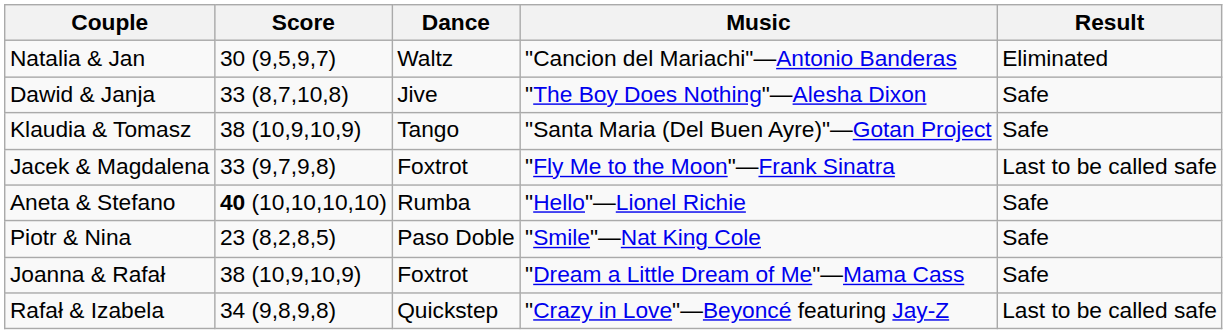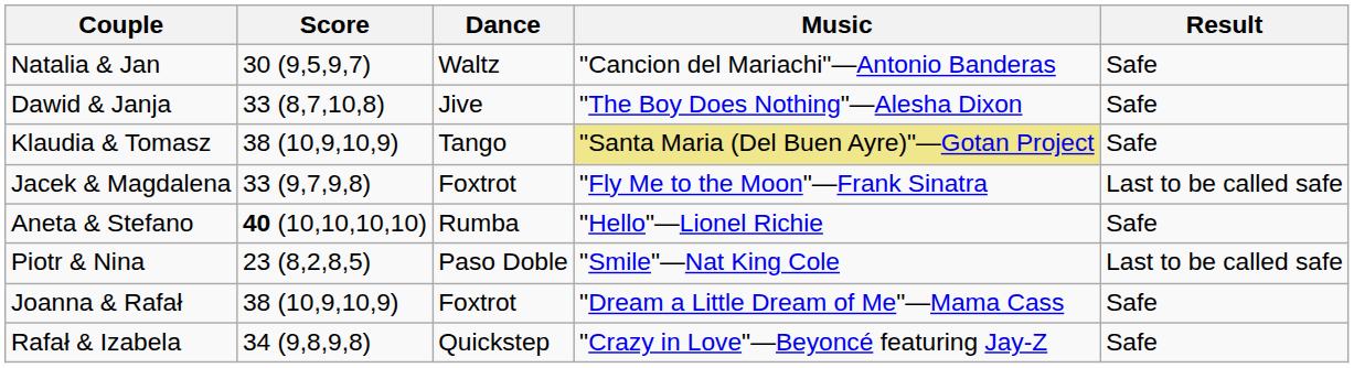 <table class="wikitable">
 <tr>
 <th>Couple</th>
 <th>Score</th>
 <th>Dance</th>
 <th>Music</th>
 <th>Result</th>
 </tr>
 <tr>
 <td>Natalia & Jan</td>
 <td>30 (9,5,9,7)</td>
 <td>Waltz</td>
 <td>"Cancion del Mariachi"—<a href='#'>Antonio Banderas</a></td>
-<td>Eliminated</td>
+<td>Safe</td>
 </tr>
 <tr>
 <td>Dawid & Janja</td>
 <td>33 (8,7,10,8)</td>
 <td>Jive</td>
 <td>"<a href='#'>The Boy Does Nothing</a>"—<a href='#'>Alesha Dixon</a></td>
 <td>Safe</td>
 </tr>
 <tr>
 <td>Klaudia & Tomasz</td>
 <td>38 (10,9,10,9)</td>
 <td>Tango</td>
-<td>"Santa Maria (Del Buen Ayre)"—<a href='#'>Gotan Project</a></td>
+<td style="background: khaki;">"Santa Maria (Del Buen Ayre)"—<a href='#'>Gotan Project</a></td>
 <td>Safe</td>
 </tr>
 <tr>
 <td>Jacek & Magdalena</td>
 <td>33 (9,7,9,8)</td>
 <td>Foxtrot</td>
 <td>"<a href='#'>Fly Me to the Moon</a>"—<a href='#'>Frank Sinatra</a></td>
 <td>Last to be called safe</td>
 </tr>
 <tr>
 <td>Aneta & Stefano</td>
 <td><strong>40</strong> (10,10,10,10)</td>
 <td>Rumba</td>
 <td>"<a href='#'>Hello</a>"—<a href='#'>Lionel Richie</a></td>
 <td>Safe</td>
 </tr>
 <tr>
 <td>Piotr & Nina</td>
 <td>23 (8,2,8,5)</td>
 <td>Paso Doble</td>
 <td>"<a href='#'>Smile</a>"—<a href='#'>Nat King Cole</a></td>
-<td>Safe</td>
+<td>Last to be called safe</td>
 </tr>
 <tr>
 <td>Joanna & Rafał</td>
 <td>38 (10,9,10,9)</td>
 <td>Foxtrot</td>
 <td>"<a href='#'>Dream a Little Dream of Me</a>"—<a href='#'>Mama Cass</a></td>
 <td>Safe</td>
 </tr>
 <tr>
 <td>Rafał & Izabela</td>
 <td>34 (9,8,9,8)</td>
 <td>Quickstep</td>
 <td>"<a href='#'>Crazy in Love</a>"—<a href='#'>Beyoncé</a> featuring <a href='#'>Jay-Z</a></td>
-<td>Last to be called safe</td>
+<td>Safe</td>
 </tr>
 </table>
